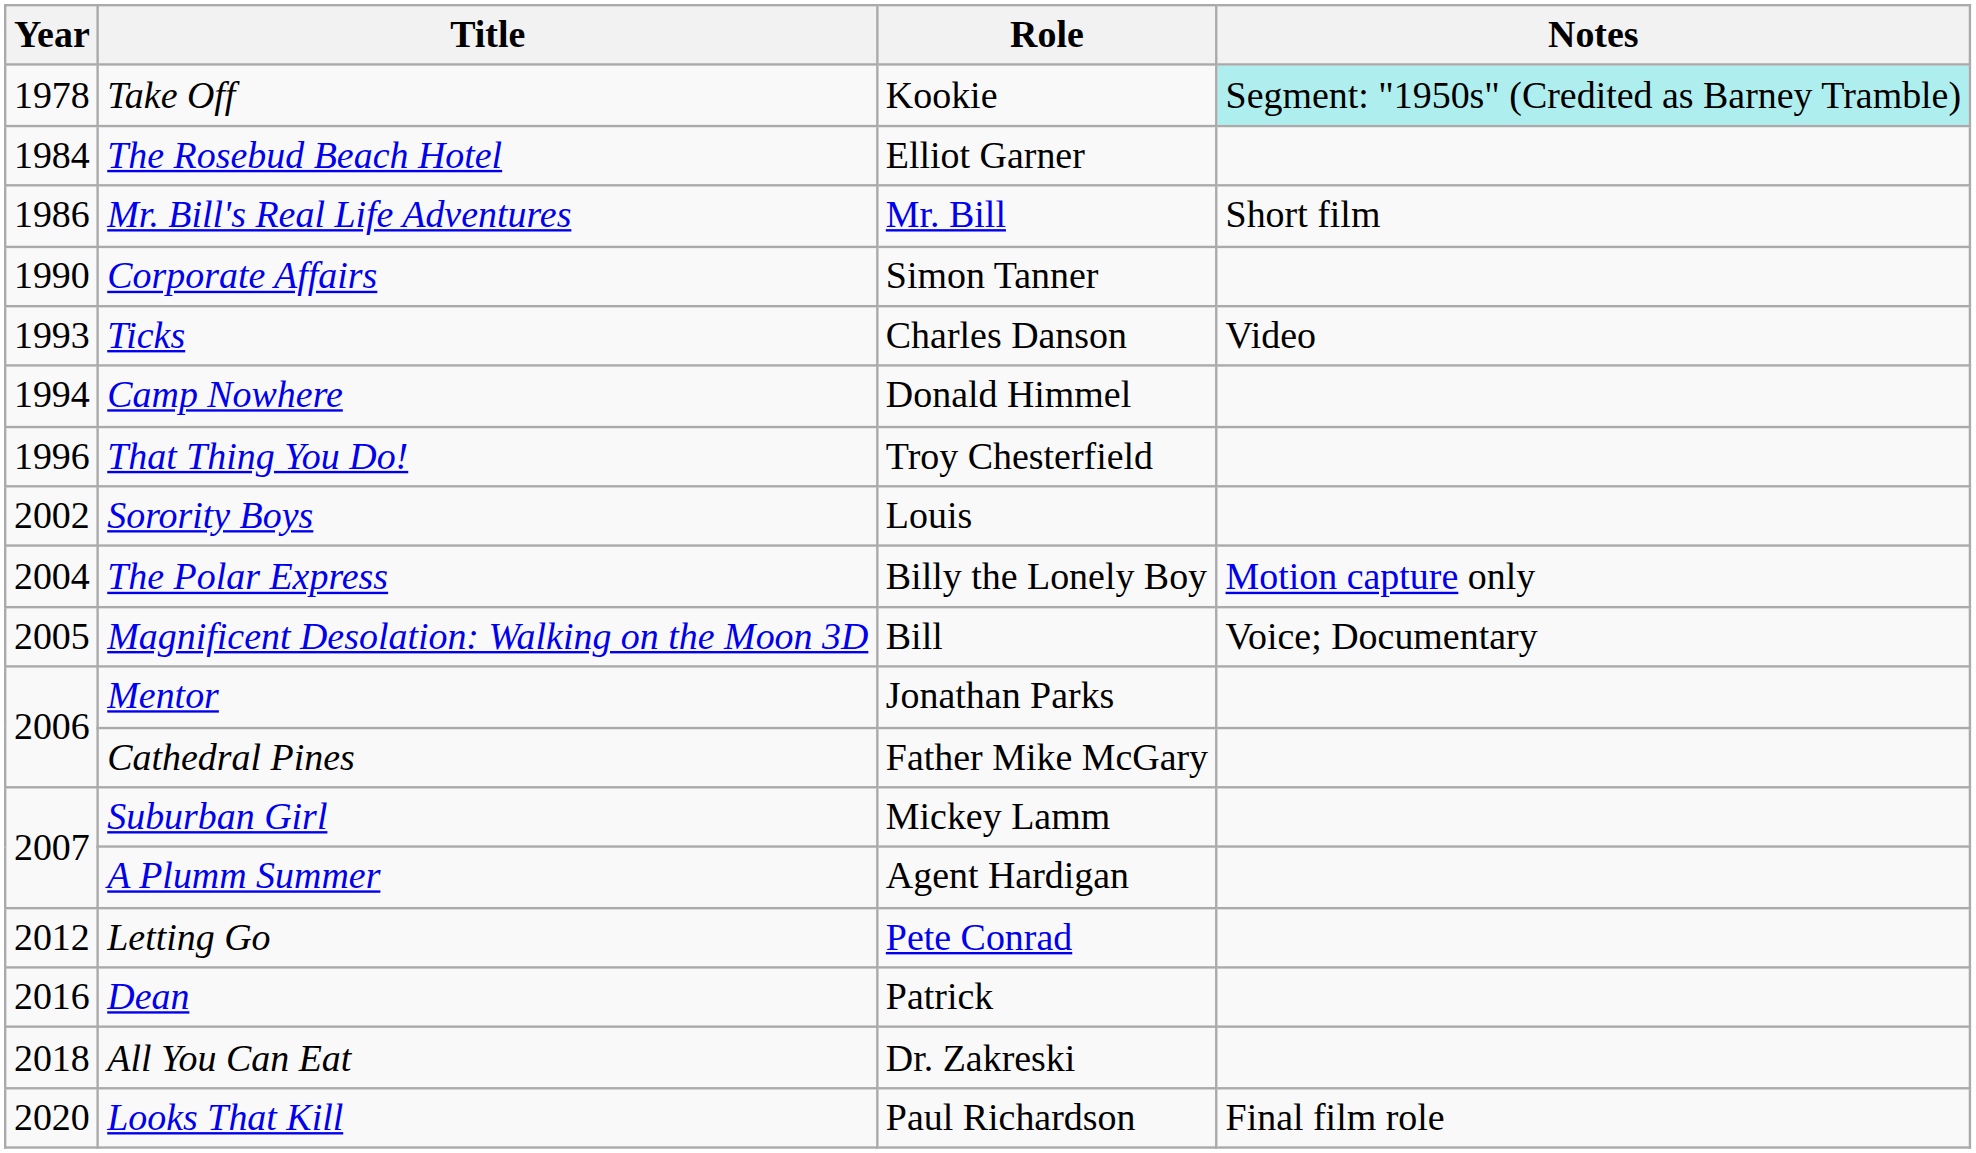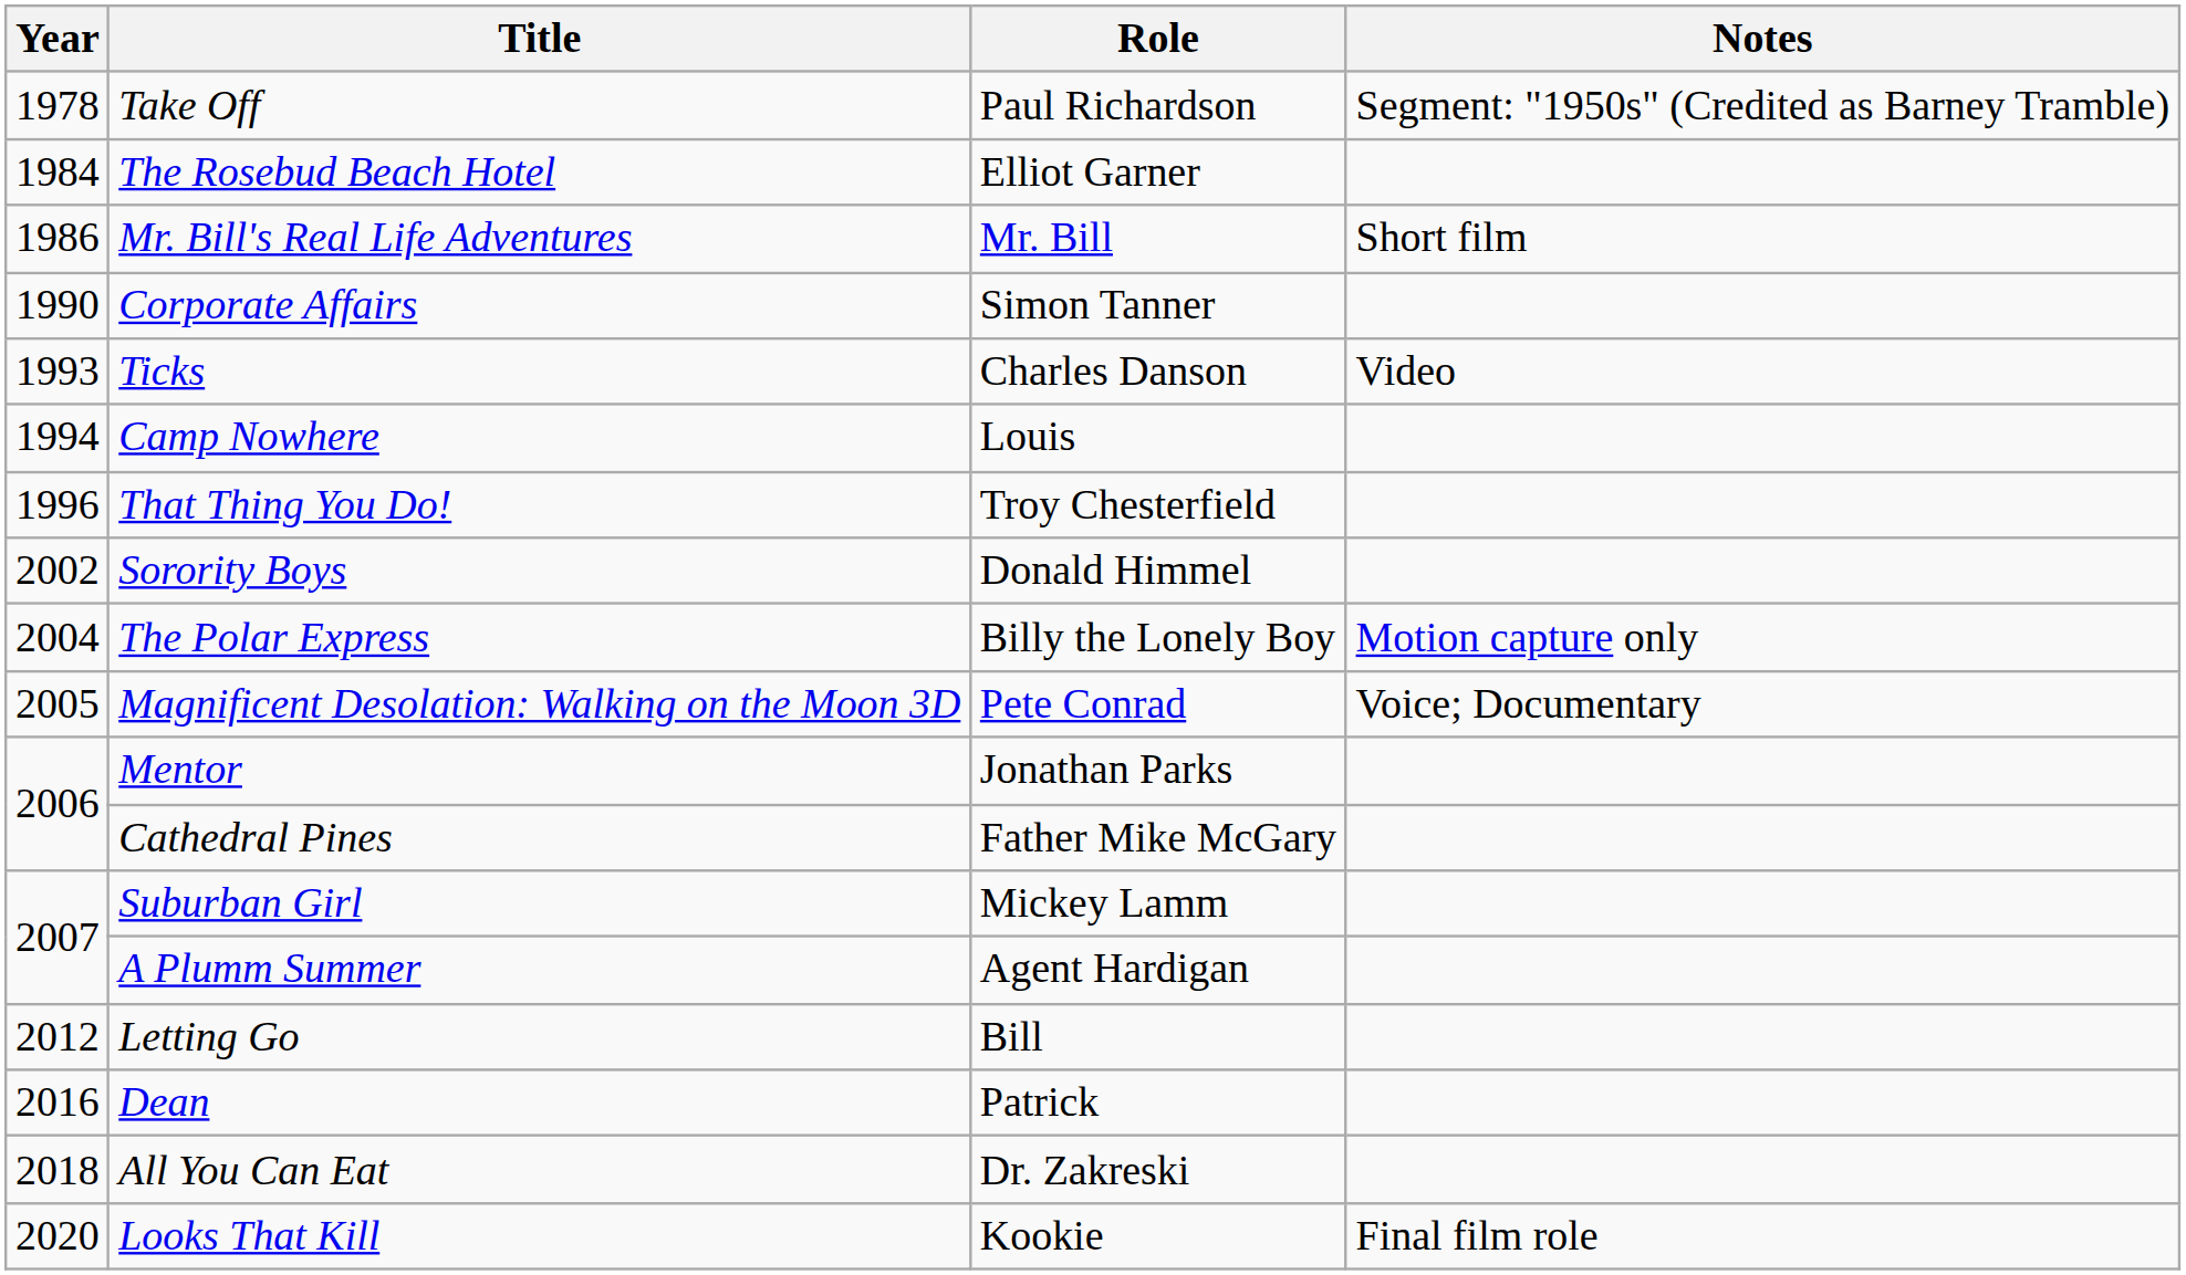 <table class="wikitable">
 <tr>
 <th>Year</th>
 <th>Title</th>
 <th>Role</th>
 <th class=unsortable>Notes</th>
 </tr>
 <tr>
 <td>1978</td>
 <td><em>Take Off</em></td>
-<td>Kookie</td>
-<td style="background: paleturquoise;">Segment: "1950s" (Credited as Barney Tramble)</td>
+<td>Paul Richardson</td>
+<td>Segment: "1950s" (Credited as Barney Tramble)</td>
 </tr>
 <tr>
 <td>1984</td>
 <td><em><a href='#'>The Rosebud Beach Hotel</a></em></td>
 <td>Elliot Garner</td>
 <td></td>
 </tr>
 <tr>
 <td>1986</td>
 <td><em><a href='#'>Mr. Bill's Real Life Adventures</a></em></td>
 <td><a href='#'>Mr. Bill</a></td>
 <td>Short film</td>
 </tr>
 <tr>
 <td>1990</td>
 <td><em><a href='#'>Corporate Affairs</a></em></td>
 <td>Simon Tanner</td>
 <td></td>
 </tr>
 <tr>
 <td>1993</td>
 <td><em><a href='#'>Ticks</a></em></td>
 <td>Charles Danson</td>
 <td>Video</td>
 </tr>
 <tr>
 <td>1994</td>
 <td><em><a href='#'>Camp Nowhere</a></em></td>
-<td>Donald Himmel</td>
+<td>Louis</td>
 <td></td>
 </tr>
 <tr>
 <td>1996</td>
 <td><em><a href='#'>That Thing You Do!</a></em></td>
 <td>Troy Chesterfield</td>
 <td></td>
 </tr>
 <tr>
 <td>2002</td>
 <td><em><a href='#'>Sorority Boys</a></em></td>
-<td>Louis</td>
+<td>Donald Himmel</td>
 <td></td>
 </tr>
 <tr>
 <td>2004</td>
 <td><em><a href='#'>The Polar Express</a></em></td>
 <td>Billy the Lonely Boy</td>
 <td><a href='#'>Motion capture</a> only</td>
 </tr>
 <tr>
 <td>2005</td>
 <td><em><a href='#'>Magnificent Desolation: Walking on the Moon 3D</a></em></td>
-<td>Bill</td>
+<td><a href='#'>Pete Conrad</a></td>
 <td>Voice; Documentary</td>
 </tr>
 <tr>
 <td rowspan=2>2006</td>
 <td><em><a href='#'>Mentor</a></em></td>
 <td>Jonathan Parks</td>
 <td></td>
 </tr>
 <tr>
 <td><em>Cathedral Pines</em></td>
 <td>Father Mike McGary</td>
 <td></td>
 </tr>
 <tr>
 <td rowspan=2>2007</td>
 <td><em><a href='#'>Suburban Girl</a></em></td>
 <td>Mickey Lamm</td>
 </tr>
 <tr>
 <td><em><a href='#'>A Plumm Summer</a></em></td>
 <td>Agent Hardigan</td>
 <td></td>
 </tr>
 <tr>
 <td>2012</td>
 <td><em>Letting Go</em></td>
-<td><a href='#'>Pete Conrad</a></td>
+<td>Bill</td>
 <td></td>
 </tr>
 <tr>
 <td>2016</td>
 <td><em><a href='#'>Dean</a></em></td>
 <td>Patrick</td>
 <td></td>
 </tr>
 <tr>
 <td>2018</td>
 <td><em>All You Can Eat</em></td>
 <td>Dr. Zakreski</td>
 <td></td>
 </tr>
 <tr>
 <td>2020</td>
 <td><em><a href='#'>Looks That Kill</a></em></td>
-<td>Paul Richardson</td>
+<td>Kookie</td>
 <td>Final film role</td>
 </tr>
 </table>
